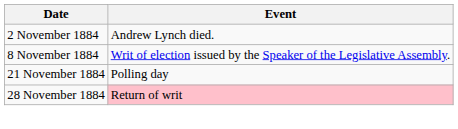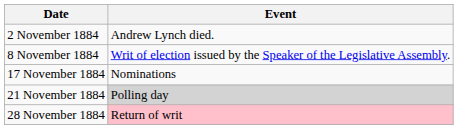 <table class="wikitable">
 <tr>
 <th>Date</th>
 <th>Event</th>
 </tr>
 <tr>
 <td>2 November 1884</td>
 <td>Andrew Lynch died.</td>
 </tr>
 <tr>
 <td>8 November 1884</td>
 <td><a href='#'>Writ of election</a> issued by the <a href='#'>Speaker of the Legislative Assembly</a>.</td>
 </tr>
 <tr>
+<td>17 November 1884</td>
+<td>Nominations</td>
+</tr>
+<tr>
 <td>21 November 1884</td>
-<td>Polling day</td>
+<td style="background: lightgrey;">Polling day</td>
 </tr>
 <tr>
 <td>28 November 1884</td>
 <td style="background: pink;">Return of writ</td>
 </tr>
 </table>
